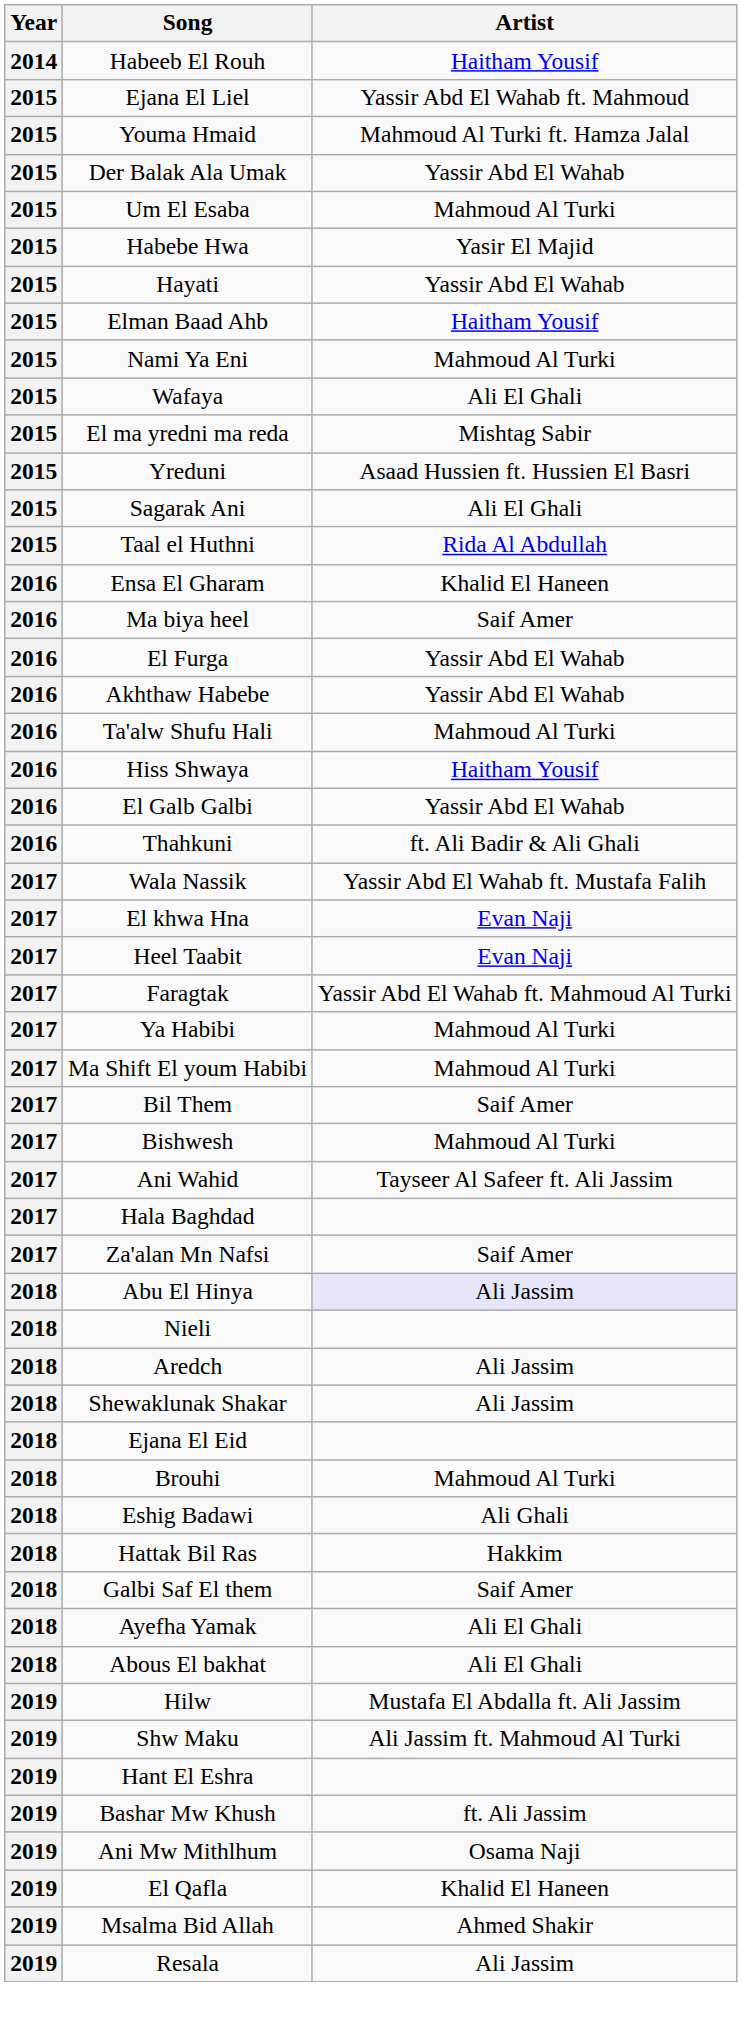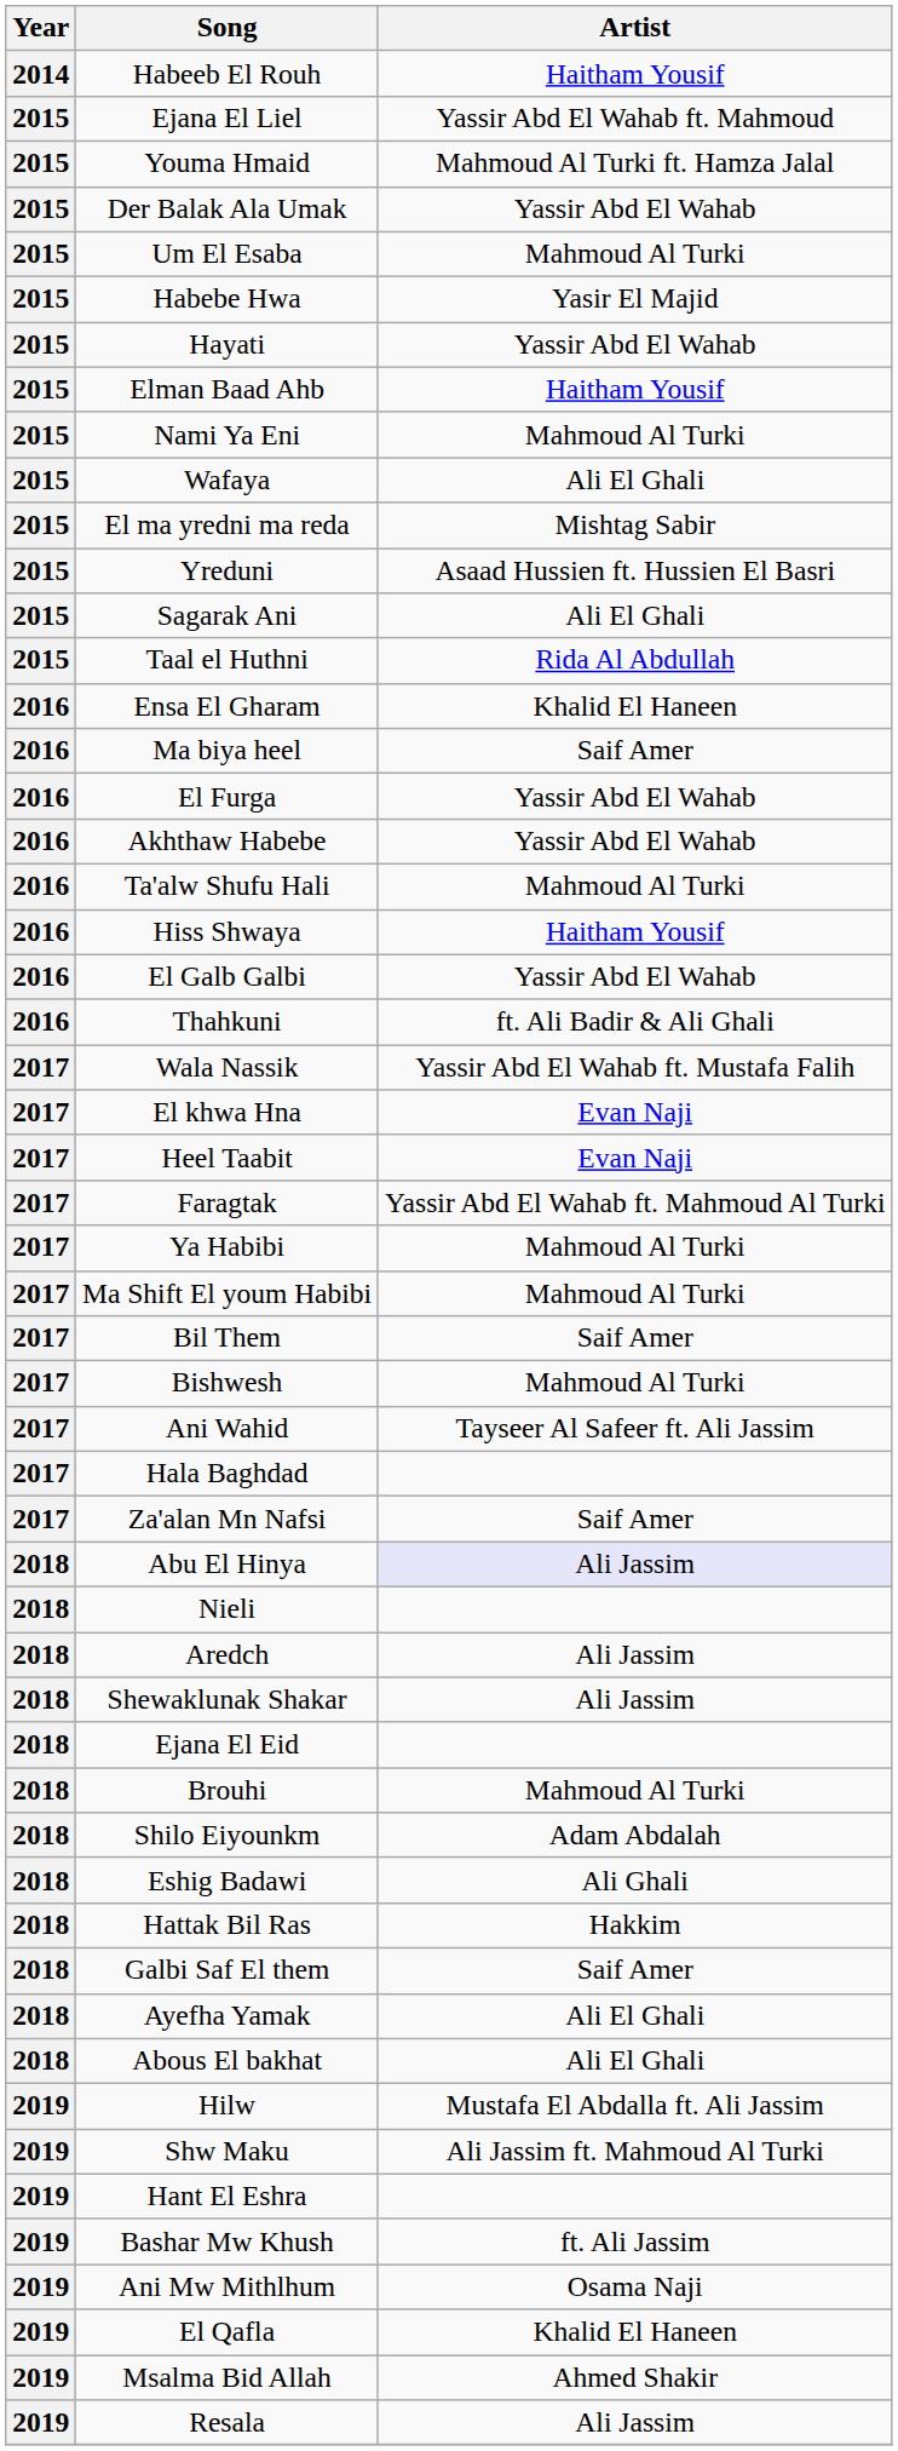 <table class="wikitable plainrowheaders" style="text-align:center;">
 <tr>
 <th scope="col">Year</th>
 <th scope="col">Song</th>
 <th scope="col">Artist</th>
 </tr>
 <tr>
 <th scope="row">2014</th>
 <td>Habeeb El Rouh</td>
 <td><a href='#'>Haitham Yousif</a></td>
 </tr>
 <tr>
 <th scope="row">2015</th>
 <td>Ejana El Liel</td>
 <td>Yassir Abd El Wahab ft. Mahmoud</td>
 </tr>
 <tr>
 <th scope="row">2015</th>
 <td>Youma Hmaid</td>
 <td>Mahmoud Al Turki ft. Hamza Jalal</td>
 </tr>
 <tr>
 <th scope="row">2015</th>
 <td>Der Balak Ala Umak</td>
 <td>Yassir Abd El Wahab</td>
 </tr>
 <tr>
 <th scope="row">2015</th>
 <td>Um El Esaba</td>
 <td>Mahmoud Al Turki</td>
 </tr>
 <tr>
 <th scope="row">2015</th>
 <td>Habebe Hwa</td>
 <td>Yasir El Majid</td>
 </tr>
 <tr>
 <th scope="row">2015</th>
 <td>Hayati</td>
 <td>Yassir Abd El Wahab</td>
 </tr>
 <tr>
 <th scope="row">2015</th>
 <td>Elman Baad Ahb</td>
 <td><a href='#'>Haitham Yousif</a></td>
 </tr>
 <tr>
 <th scope="row">2015</th>
 <td>Nami Ya Eni</td>
 <td>Mahmoud Al Turki</td>
 </tr>
 <tr>
 <th scope="row">2015</th>
 <td>Wafaya</td>
 <td>Ali El Ghali</td>
 </tr>
 <tr>
 <th scope="row">2015</th>
 <td>El ma yredni ma reda</td>
 <td>Mishtag Sabir</td>
 </tr>
 <tr>
 <th scope="row">2015</th>
 <td>Yreduni</td>
 <td>Asaad Hussien ft. Hussien El Basri</td>
 </tr>
 <tr>
 <th scope="row">2015</th>
 <td>Sagarak Ani</td>
 <td>Ali El Ghali</td>
 </tr>
 <tr>
 <th scope="row">2015</th>
 <td>Taal el Huthni</td>
 <td><a href='#'>Rida Al Abdullah</a></td>
 </tr>
 <tr>
 <th scope="row">2016</th>
 <td>Ensa El Gharam</td>
 <td>Khalid El Haneen</td>
 </tr>
 <tr>
 <th scope="row">2016</th>
 <td>Ma biya heel</td>
 <td>Saif Amer</td>
 </tr>
 <tr>
 <th scope="row">2016</th>
 <td>El Furga</td>
 <td>Yassir Abd El Wahab</td>
 </tr>
 <tr>
 <th scope="row">2016</th>
 <td>Akhthaw Habebe</td>
 <td>Yassir Abd El Wahab</td>
 </tr>
 <tr>
 <th scope="row">2016</th>
 <td>Ta'alw Shufu Hali</td>
 <td>Mahmoud Al Turki</td>
 </tr>
 <tr>
 <th scope="row">2016</th>
 <td>Hiss Shwaya</td>
 <td><a href='#'>Haitham Yousif</a></td>
 </tr>
 <tr>
 <th scope="row">2016</th>
 <td>El Galb Galbi</td>
 <td>Yassir Abd El Wahab</td>
 </tr>
 <tr>
 <th scope="row">2016</th>
 <td>Thahkuni</td>
 <td> ft. Ali Badir & Ali Ghali</td>
 </tr>
 <tr>
 <th scope="row">2017</th>
 <td>Wala Nassik</td>
 <td>Yassir Abd El Wahab ft. Mustafa Falih</td>
 </tr>
 <tr>
 <th scope="row">2017</th>
 <td>El khwa Hna</td>
 <td><a href='#'>Evan Naji</a></td>
 </tr>
 <tr>
 <th scope="row">2017</th>
 <td>Heel Taabit</td>
 <td><a href='#'>Evan Naji</a></td>
 </tr>
 <tr>
 <th scope="row">2017</th>
 <td>Faragtak</td>
 <td>Yassir Abd El Wahab ft. Mahmoud Al Turki</td>
 </tr>
 <tr>
 <th scope="row">2017</th>
 <td>Ya Habibi</td>
 <td>Mahmoud Al Turki</td>
 </tr>
 <tr>
 <th scope="row">2017</th>
 <td>Ma Shift El youm Habibi</td>
 <td>Mahmoud Al Turki</td>
 </tr>
 <tr>
 <th scope="row">2017</th>
 <td>Bil Them</td>
 <td>Saif Amer</td>
 </tr>
 <tr>
 <th scope="row">2017</th>
 <td>Bishwesh</td>
 <td>Mahmoud Al Turki</td>
 </tr>
 <tr>
 <th scope="row">2017</th>
 <td>Ani Wahid</td>
 <td>Tayseer Al Safeer ft. Ali Jassim</td>
 </tr>
 <tr>
 <th scope="row">2017</th>
 <td>Hala Baghdad</td>
 <td></td>
 </tr>
 <tr>
 <th scope="row">2017</th>
 <td>Za'alan Mn Nafsi</td>
 <td>Saif Amer</td>
 </tr>
 <tr>
 <th scope="row">2018</th>
 <td>Abu El Hinya</td>
 <td style="background: lavender;">Ali Jassim</td>
 </tr>
 <tr>
 <th scope="row">2018</th>
 <td>Nieli</td>
 <td></td>
 </tr>
 <tr>
 <th scope="row">2018</th>
 <td>Aredch</td>
 <td>Ali Jassim</td>
 </tr>
 <tr>
 <th scope="row">2018</th>
 <td>Shewaklunak Shakar</td>
 <td>Ali Jassim</td>
 </tr>
 <tr>
 <th scope="row">2018</th>
 <td>Ejana El Eid</td>
 <td></td>
 </tr>
 <tr>
 <th scope="row">2018</th>
 <td>Brouhi</td>
 <td>Mahmoud Al Turki</td>
 </tr>
 <tr>
 <th scope="row">2018</th>
+<td>Shilo Eiyounkm</td>
+<td>Adam Abdalah</td>
+</tr>
+<tr>
+<th scope="row">2018</th>
 <td>Eshig Badawi</td>
 <td>Ali Ghali</td>
 </tr>
 <tr>
 <th scope="row">2018</th>
 <td>Hattak Bil Ras</td>
 <td>Hakkim</td>
 </tr>
 <tr>
 <th scope="row">2018</th>
 <td>Galbi Saf El them</td>
 <td>Saif Amer</td>
 </tr>
 <tr>
 <th scope="row">2018</th>
 <td>Ayefha Yamak</td>
 <td>Ali El Ghali</td>
 </tr>
 <tr>
 <th scope="row">2018</th>
 <td>Abous El bakhat</td>
 <td>Ali El Ghali</td>
 </tr>
 <tr>
 <th scope="row">2019</th>
 <td>Hilw</td>
 <td>Mustafa El Abdalla ft. Ali Jassim</td>
 </tr>
 <tr>
 <th scope="row">2019</th>
 <td>Shw Maku</td>
 <td>Ali Jassim ft. Mahmoud Al Turki</td>
 </tr>
 <tr>
 <th scope="row">2019</th>
 <td>Hant El Eshra</td>
 <td></td>
 </tr>
 <tr>
 <th scope="row">2019</th>
 <td>Bashar Mw Khush</td>
 <td> ft. Ali Jassim</td>
 </tr>
 <tr>
 <th scope="row">2019</th>
 <td>Ani Mw Mithlhum</td>
 <td>Osama Naji</td>
 </tr>
 <tr>
 <th scope="row">2019</th>
 <td>El Qafla</td>
 <td>Khalid El Haneen</td>
 </tr>
 <tr>
 <th scope="row">2019</th>
 <td>Msalma Bid Allah</td>
 <td>Ahmed Shakir</td>
 </tr>
 <tr>
 <th scope="row">2019</th>
 <td>Resala</td>
 <td>Ali Jassim</td>
 </tr>
 <tr>
 </tr>
 </table>
